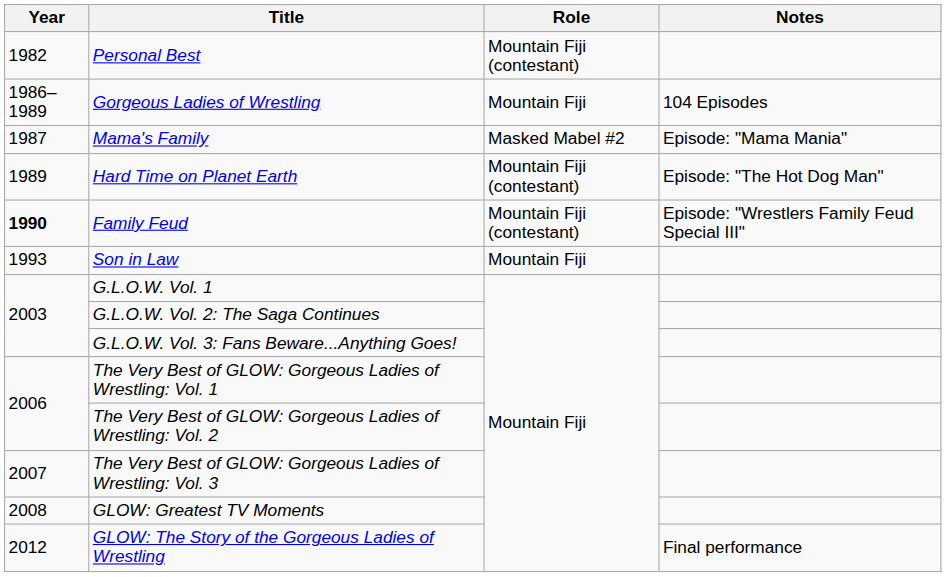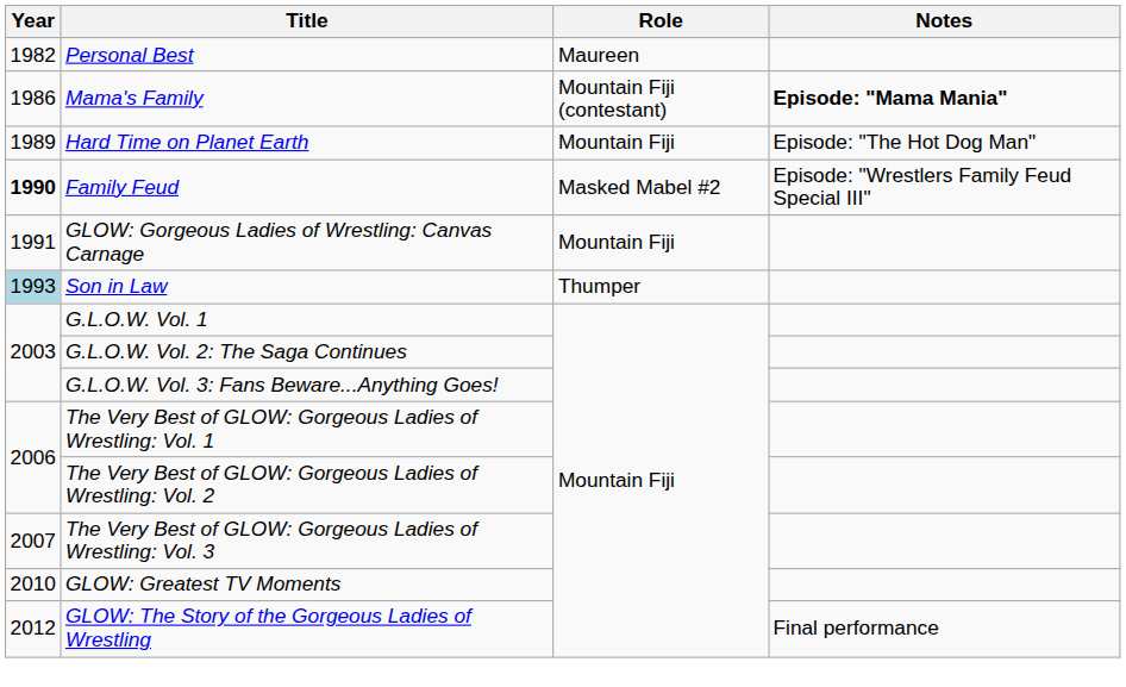 <table class="wikitable sortable">
 <tr>
 <th>Year</th>
 <th>Title</th>
 <th>Role</th>
 <th>Notes</th>
 </tr>
 <tr>
 <td>1982</td>
 <td><em><a href='#'>Personal Best</a></em></td>
-<td>Mountain Fiji (contestant)</td>
+<td>Maureen</td>
 <td></td>
 </tr>
 <tr>
-<td>1986–1989</td>
-<td><em><a href='#'>Gorgeous Ladies of Wrestling</a></em></td>
-<td>Mountain Fiji</td>
-<td>104 Episodes</td>
-</tr>
-<tr>
-<td>1987</td>
+<td>1986</td>
 <td><em><a href='#'>Mama's Family</a></em></td>
-<td>Masked Mabel #2</td>
-<td>Episode: "Mama Mania"</td>
+<td>Mountain Fiji (contestant)</td>
+<td><strong>Episode: "Mama Mania"</strong></td>
 </tr>
 <tr>
 <td>1989</td>
 <td><em><a href='#'>Hard Time on Planet Earth</a></em></td>
-<td>Mountain Fiji (contestant)</td>
+<td>Mountain Fiji</td>
 <td>Episode: "The Hot Dog Man"</td>
 </tr>
 <tr>
 <td><strong>1990</strong></td>
 <td><em><a href='#'>Family Feud</a></em></td>
-<td>Mountain Fiji (contestant)</td>
+<td>Masked Mabel #2</td>
 <td>Episode: "Wrestlers Family Feud Special III"</td>
 </tr>
 <tr>
-<td>1993</td>
+<td>1991</td>
+<td><em>GLOW: Gorgeous Ladies of Wrestling: Canvas Carnage</em></td>
+<td>Mountain Fiji</td>
+<td></td>
+</tr>
+<tr>
+<td style="background: lightblue;">1993</td>
 <td><em><a href='#'>Son in Law</a></em></td>
-<td>Mountain Fiji</td>
+<td>Thumper</td>
 <td></td>
 </tr>
 <tr>
 <td rowspan=3>2003</td>
 <td><em>G.L.O.W. Vol. 1</em></td>
 <td rowspan=8>Mountain Fiji</td>
 <td></td>
 </tr>
 <tr>
 <td><em>G.L.O.W. Vol. 2: The Saga Continues</em></td>
 <td></td>
 </tr>
 <tr>
 <td><em>G.L.O.W. Vol. 3: Fans Beware...Anything Goes!</em></td>
 <td></td>
 </tr>
 <tr>
 <td rowspan=2>2006</td>
 <td><em>The Very Best of GLOW: Gorgeous Ladies of Wrestling: Vol. 1</em></td>
 <td></td>
 </tr>
 <tr>
 <td><em>The Very Best of GLOW: Gorgeous Ladies of Wrestling: Vol. 2</em></td>
 <td></td>
 </tr>
 <tr>
 <td>2007</td>
 <td><em>The Very Best of GLOW: Gorgeous Ladies of Wrestling: Vol. 3</em></td>
 <td></td>
 </tr>
 <tr>
-<td>2008</td>
+<td>2010</td>
 <td><em>GLOW: Greatest TV Moments</em></td>
 <td></td>
 </tr>
 <tr>
 <td>2012</td>
 <td><em><a href='#'>GLOW: The Story of the Gorgeous Ladies of Wrestling</a></em></td>
 <td>Final performance</td>
 </tr>
 </table>
